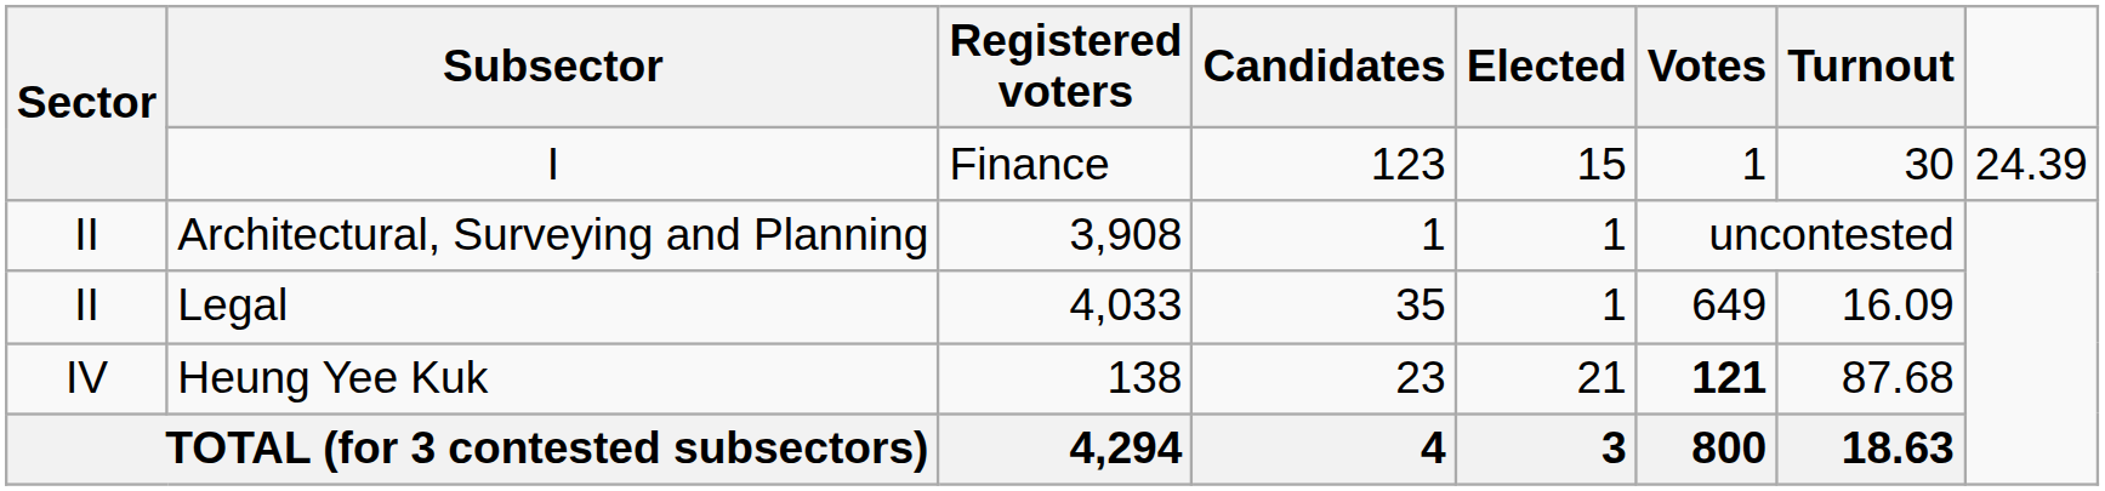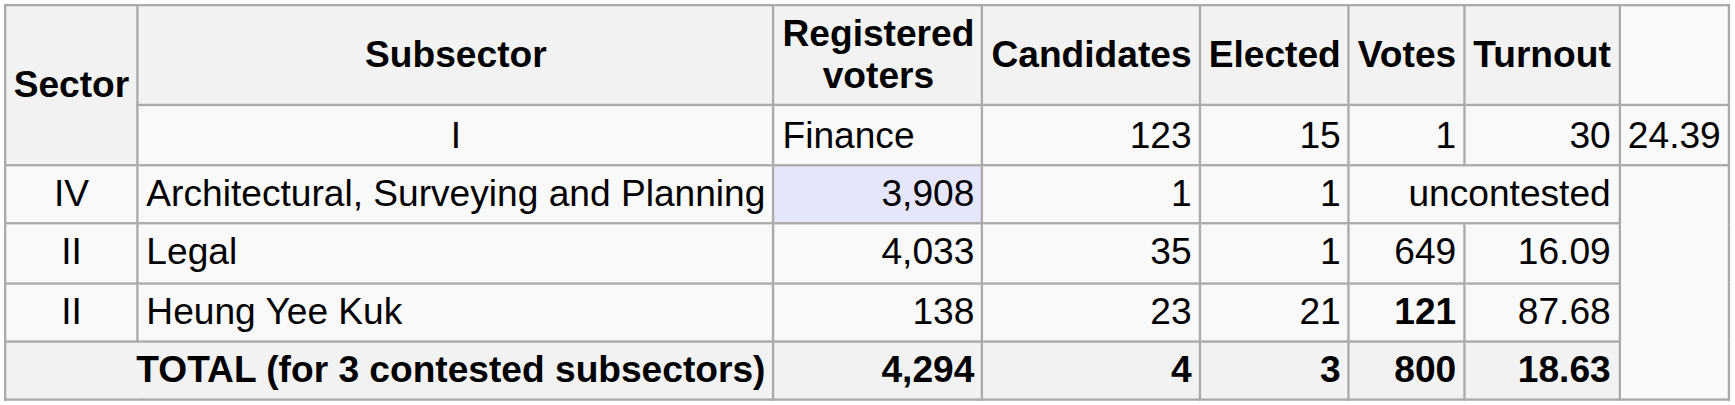 <table class="wikitable" style="text-align:right;">
 <tr>
 <th rowspan=2>Sector</th>
 <th>Subsector</th>
 <th>Registered<br>voters</th>
 <th>Candidates</th>
 <th>Elected</th>
 <th>Votes</th>
 <th>Turnout</th>
 </tr>
 <tr>
 <td align=center>I</td>
 <td align=left>Finance</td>
 <td>123</td>
 <td>15</td>
 <td>1</td>
 <td>30</td>
 <td>24.39</td>
 </tr>
 <tr>
-<td align=center>II</td>
+<td align=center>IV</td>
 <td align=left>Architectural, Surveying and Planning</td>
-<td>3,908</td>
+<td style="background: lavender;">3,908</td>
 <td>1</td>
 <td>1</td>
 <td colspan=2>uncontested</td>
 </tr>
 <tr>
 <td align=center>II</td>
 <td align=left>Legal</td>
 <td>4,033</td>
 <td>35</td>
 <td>1</td>
 <td>649</td>
 <td>16.09</td>
 </tr>
 <tr>
-<td align=center>IV</td>
+<td align=center>II</td>
 <td align=left>Heung Yee Kuk</td>
 <td>138</td>
 <td>23</td>
 <td>21</td>
 <td><strong>121</strong></td>
 <td>87.68</td>
 </tr>
 <tr bgcolor="F2F2F2">
 <td colspan=2><strong>TOTAL (for 3 contested subsectors)</strong></td>
 <td><strong>4,294</strong></td>
 <td><strong>4</strong></td>
 <td><strong>3</strong></td>
 <td><strong>800</strong></td>
 <td><strong>18.63</strong></td>
 </tr>
 </table>
